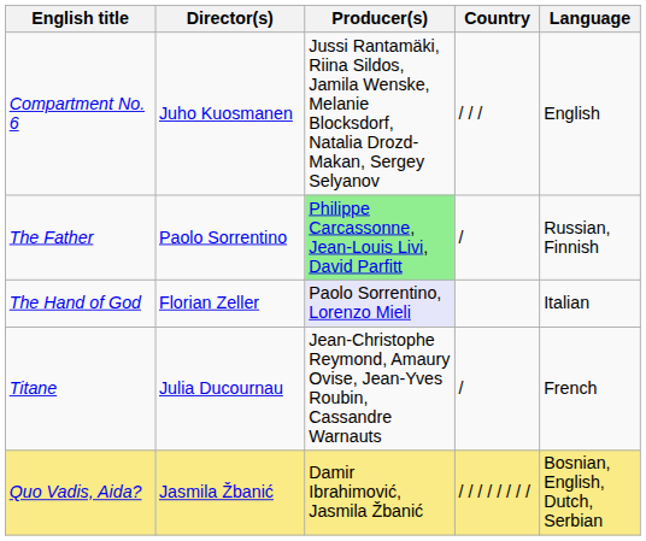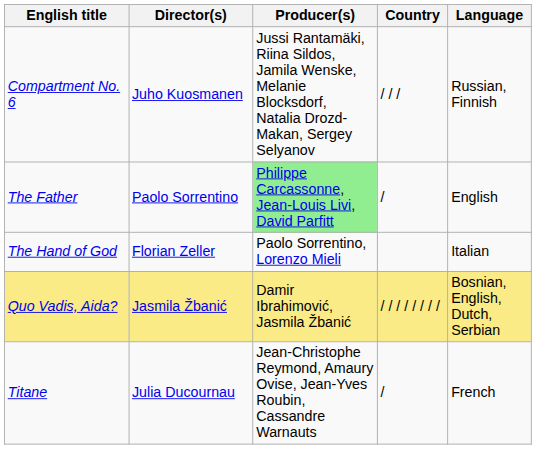 <table class="sortable wikitable" width="95%" cellpadding="5">
 <tr>
 <th width="20%">English title</th>
 <th width="20%">Director(s)</th>
 <th width="20%">Producer(s)</th>
 <th width="10%">Country</th>
 <th width="10%">Language</th>
 </tr>
 <tr>
 <td><em><a href='#'>Compartment No. 6</a></em></td>
 <td><a href='#'>Juho Kuosmanen</a></td>
 <td>Jussi Rantamäki, Riina Sildos, Jamila Wenske, Melanie Blocksdorf, Natalia Drozd-Makan, Sergey Selyanov</td>
 <td> /  /  / </td>
-<td>English</td>
+<td>Russian, Finnish</td>
 </tr>
 <tr>
 <td><em><a href='#'>The Father</a></em></td>
 <td><a href='#'>Paolo Sorrentino</a></td>
 <td style="background: lightgreen;"><a href='#'>Philippe Carcassonne</a>, <a href='#'>Jean-Louis Livi</a>, <a href='#'>David Parfitt</a></td>
 <td> / </td>
-<td>Russian, Finnish</td>
+<td>English</td>
 </tr>
 <tr>
 <td><em><a href='#'>The Hand of God</a></em></td>
 <td><a href='#'>Florian Zeller</a></td>
-<td style="background: lavender;">Paolo Sorrentino, <a href='#'>Lorenzo Mieli</a></td>
+<td>Paolo Sorrentino, <a href='#'>Lorenzo Mieli</a></td>
 <td></td>
 <td>Italian</td>
+</tr>
+<tr style="background:#FAEB86">
+<td><em><a href='#'>Quo Vadis, Aida?</a></em></td>
+<td><a href='#'>Jasmila Žbanić</a></td>
+<td>Damir Ibrahimović, Jasmila Žbanić</td>
+<td> /  /  /  /  /  /  /  / </td>
+<td>Bosnian, English, Dutch, Serbian</td>
 </tr>
 <tr>
 <td><em><a href='#'>Titane</a></em></td>
 <td><a href='#'>Julia Ducournau</a></td>
 <td>Jean-Christophe Reymond, Amaury Ovise, Jean-Yves Roubin, Cassandre Warnauts</td>
 <td> / </td>
 <td>French</td>
 </tr>
-<tr style="background:#FAEB86">
-<td><em><a href='#'>Quo Vadis, Aida?</a></em></td>
-<td><a href='#'>Jasmila Žbanić</a></td>
-<td>Damir Ibrahimović, Jasmila Žbanić</td>
-<td> /  /  /  /  /  /  /  / </td>
-<td>Bosnian, English, Dutch, Serbian</td>
-</tr>
 </table>
